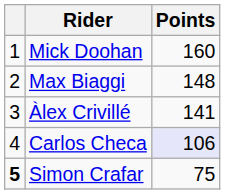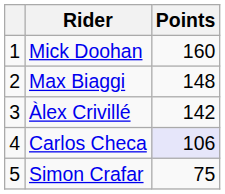 <table class="wikitable" style="font-size: 95%;">
 <tr>
 <th></th>
 <th>Rider</th>
 <th>Points</th>
 </tr>
 <tr>
 <td align=center>1</td>
 <td> <a href='#'>Mick Doohan</a></td>
 <td align=right>160</td>
 </tr>
 <tr>
 <td align=center>2</td>
 <td> <a href='#'>Max Biaggi</a></td>
 <td align=right>148</td>
 </tr>
 <tr>
 <td align=center>3</td>
 <td> <a href='#'>Àlex Crivillé</a></td>
-<td align=right>141</td>
+<td align=right>142</td>
 </tr>
 <tr>
 <td align=center>4</td>
 <td> <a href='#'>Carlos Checa</a></td>
 <td align=right style="background: lavender;">106</td>
 </tr>
 <tr>
-<td align=center><strong>5</strong></td>
+<td align=center>5</td>
 <td> <a href='#'>Simon Crafar</a></td>
 <td align=right>75</td>
 </tr>
 </table>
